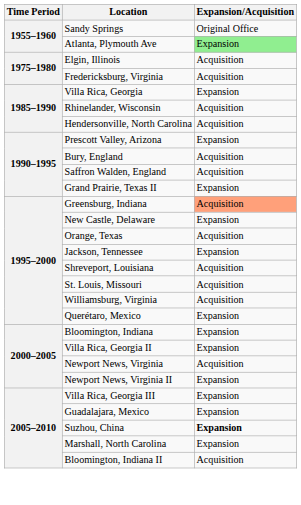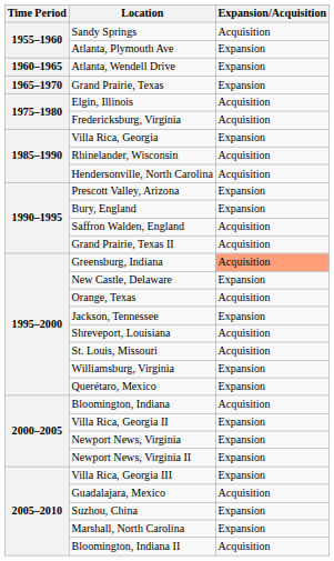 <table class="wikitable">
 <tr>
 <th>Time Period</th>
 <th>Location</th>
 <th>Expansion/Acquisition</th>
 </tr>
 <tr>
 <th rowspan="2">1955–1960</th>
 <td>Sandy Springs</td>
-<td>Original Office</td>
+<td>Acquisition</td>
 </tr>
 <tr>
 <td>Atlanta, Plymouth Ave</td>
-<td style="background: lightgreen;">Expansion</td>
+<td>Expansion</td>
+</tr>
+<tr>
+<th rowspan="1">1960–1965</th>
+<td>Atlanta, Wendell Drive</td>
+<td>Expansion</td>
+</tr>
+<tr>
+<th rowspan="1">1965–1970</th>
+<td>Grand Prairie, Texas</td>
+<td>Expansion</td>
 </tr>
 <tr>
 <th rowspan="2">1975–1980</th>
 <td>Elgin, Illinois</td>
 <td>Acquisition</td>
 </tr>
 <tr>
 <td>Fredericksburg, Virginia</td>
 <td>Acquisition</td>
 </tr>
 <tr>
 <th rowspan="3">1985–1990</th>
 <td>Villa Rica, Georgia</td>
 <td>Expansion</td>
 </tr>
 <tr>
 <td>Rhinelander, Wisconsin</td>
 <td>Acquisition</td>
 </tr>
 <tr>
 <td>Hendersonville, North Carolina</td>
 <td>Acquisition</td>
 </tr>
 <tr>
 <th rowspan="4">1990–1995</th>
 <td>Prescott Valley, Arizona</td>
 <td>Expansion</td>
 </tr>
 <tr>
 <td>Bury, England</td>
-<td>Acquisition</td>
+<td>Expansion</td>
 </tr>
 <tr>
 <td>Saffron Walden, England</td>
 <td>Acquisition</td>
 </tr>
 <tr>
 <td>Grand Prairie, Texas II</td>
-<td>Expansion</td>
+<td>Acquisition</td>
 </tr>
 <tr>
 <th rowspan="8">1995–2000</th>
 <td>Greensburg, Indiana</td>
 <td style="background: lightsalmon;">Acquisition</td>
 </tr>
 <tr>
 <td>New Castle, Delaware</td>
 <td>Expansion</td>
 </tr>
 <tr>
 <td>Orange, Texas</td>
 <td>Acquisition</td>
 </tr>
 <tr>
 <td>Jackson, Tennessee</td>
 <td>Expansion</td>
 </tr>
 <tr>
 <td>Shreveport, Louisiana</td>
 <td>Acquisition</td>
 </tr>
 <tr>
 <td>St. Louis, Missouri</td>
 <td>Acquisition</td>
 </tr>
 <tr>
 <td>Williamsburg, Virginia</td>
-<td>Acquisition</td>
+<td>Expansion</td>
 </tr>
 <tr>
 <td>Querétaro, Mexico</td>
 <td>Expansion</td>
 </tr>
 <tr>
 <th rowspan="4">2000–2005</th>
 <td>Bloomington, Indiana</td>
-<td>Expansion</td>
+<td>Acquisition</td>
 </tr>
 <tr>
 <td>Villa Rica, Georgia II</td>
 <td>Expansion</td>
 </tr>
 <tr>
 <td>Newport News, Virginia</td>
-<td>Acquisition</td>
+<td>Expansion</td>
 </tr>
 <tr>
 <td>Newport News, Virginia II</td>
 <td>Expansion</td>
 </tr>
 <tr>
 <th rowspan="6">2005–2010</th>
 <td>Villa Rica, Georgia III</td>
 <td>Expansion</td>
 </tr>
 <tr>
 <td>Guadalajara, Mexico</td>
-<td>Expansion</td>
+<td>Acquisition</td>
 </tr>
 <tr>
 <td>Suzhou, China</td>
-<td><strong>Expansion</strong></td>
+<td>Expansion</td>
 </tr>
 <tr>
 <td>Marshall, North Carolina</td>
 <td>Expansion</td>
 </tr>
 <tr>
 <td>Bloomington, Indiana II</td>
 <td>Acquisition</td>
 </tr>
 </table>
